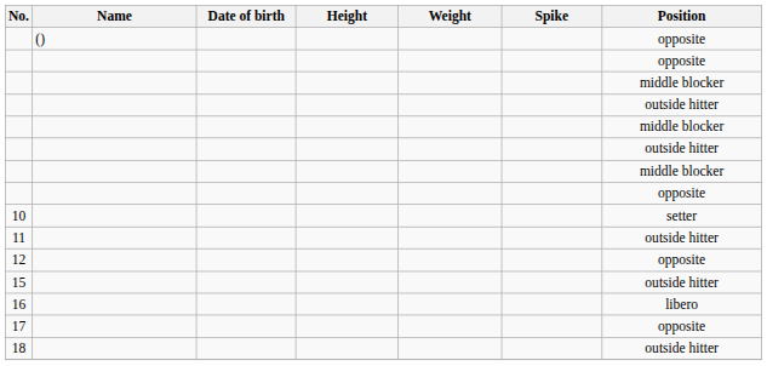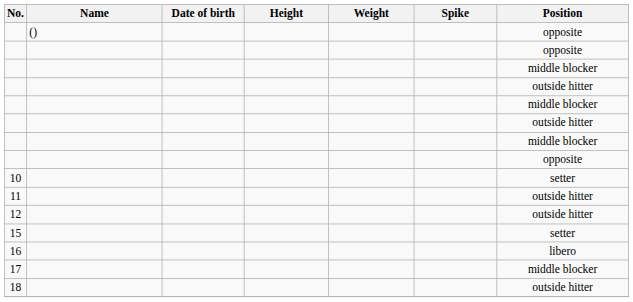 <table class="wikitable sortable" style="font-size:100%; text-align:center;">
 <tr>
 <th>No.</th>
 <th style="width:16em">Name</th>
 <th style="width:9em">Date of birth</th>
 <th style="width:9em">Height</th>
 <th style="width:9em">Weight</th>
 <th style="width:9em">Spike</th>
 <th style="width:15em">Position</th>
 </tr>
 <tr>
 <td></td>
 <td align=left>  ()</td>
 <td align=right></td>
 <td></td>
 <td></td>
 <td></td>
 <td>opposite</td>
 </tr>
 <tr>
 <td></td>
 <td align=left> </td>
 <td align=right></td>
 <td></td>
 <td></td>
 <td></td>
 <td>opposite</td>
 </tr>
 <tr>
 <td></td>
 <td align=left> </td>
 <td align=right></td>
 <td></td>
 <td></td>
 <td></td>
 <td>middle blocker</td>
 </tr>
 <tr>
 <td></td>
 <td align=left> </td>
 <td align=right></td>
 <td></td>
 <td></td>
 <td></td>
 <td>outside hitter</td>
 </tr>
 <tr>
 <td></td>
 <td align=left> </td>
 <td align=right></td>
 <td></td>
 <td></td>
 <td></td>
 <td>middle blocker</td>
 </tr>
 <tr>
 <td></td>
 <td align=left> </td>
 <td align=right></td>
 <td></td>
 <td></td>
 <td></td>
 <td>outside hitter</td>
 </tr>
 <tr>
 <td></td>
 <td align=left> </td>
 <td align=right></td>
 <td></td>
 <td></td>
 <td></td>
 <td>middle blocker</td>
 </tr>
 <tr>
 <td></td>
 <td align=left> </td>
 <td align=right></td>
 <td></td>
 <td></td>
 <td></td>
 <td>opposite</td>
 </tr>
 <tr>
 <td>10</td>
 <td align=left> </td>
 <td align=right></td>
 <td></td>
 <td></td>
 <td></td>
 <td>setter</td>
 </tr>
 <tr>
 <td>11</td>
 <td align=left> </td>
 <td align=right></td>
 <td></td>
 <td></td>
 <td></td>
 <td>outside hitter</td>
 </tr>
 <tr>
 <td>12</td>
 <td align=left> </td>
 <td align=right></td>
 <td></td>
 <td></td>
 <td></td>
-<td>opposite</td>
+<td>outside hitter</td>
 </tr>
 <tr>
 <td>15</td>
 <td align=left> </td>
 <td align=right></td>
 <td></td>
 <td></td>
 <td></td>
-<td>outside hitter</td>
+<td>setter</td>
 </tr>
 <tr>
 <td>16</td>
 <td align=left> </td>
 <td align=right></td>
 <td></td>
 <td></td>
 <td></td>
 <td>libero</td>
 </tr>
 <tr>
 <td>17</td>
 <td align=left> </td>
 <td align=right></td>
 <td></td>
 <td></td>
 <td></td>
-<td>opposite</td>
+<td>middle blocker</td>
 </tr>
 <tr>
 <td>18</td>
 <td align=left> </td>
 <td align=right></td>
 <td></td>
 <td></td>
 <td></td>
 <td>outside hitter</td>
 </tr>
 <tr>
 </tr>
 </table>
